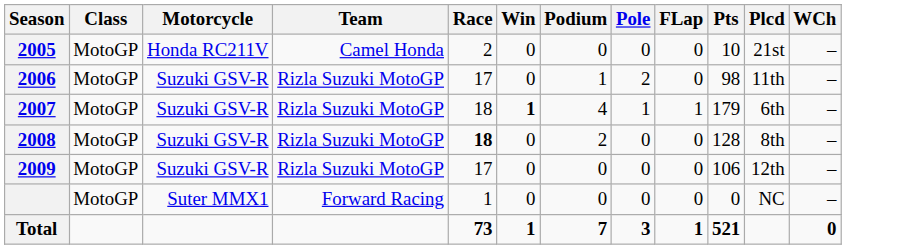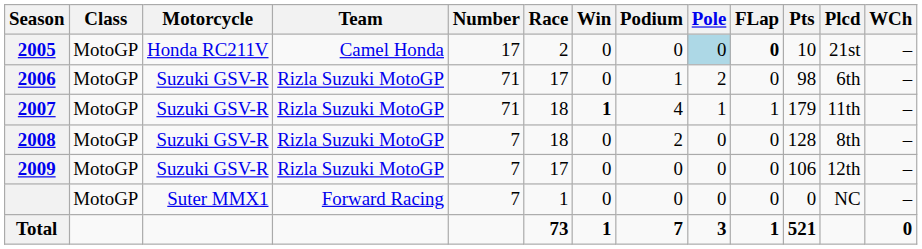 <table class="wikitable">
 <tr>
 <th>Season</th>
 <th>Class</th>
 <th>Motorcycle</th>
 <th>Team</th>
+<th>Number</th>
 <th>Race</th>
 <th>Win</th>
 <th>Podium</th>
 <th><a href='#'>Pole</a></th>
 <th>FLap</th>
 <th>Pts</th>
 <th>Plcd</th>
 <th>WCh</th>
 </tr>
 <tr align="right">
 <th><a href='#'>2005</a></th>
 <td>MotoGP</td>
 <td><a href='#'>Honda RC211V</a></td>
 <td><a href='#'>Camel Honda</a></td>
+<td>17</td>
 <td>2</td>
 <td>0</td>
 <td>0</td>
-<td>0</td>
-<td>0</td>
+<td style="background: lightblue;">0</td>
+<td><strong>0</strong></td>
 <td>10</td>
 <td>21st</td>
 <td>–</td>
 </tr>
 <tr align="right">
 <th><a href='#'>2006</a></th>
 <td>MotoGP</td>
 <td><a href='#'>Suzuki GSV-R</a></td>
 <td><a href='#'>Rizla Suzuki MotoGP</a></td>
+<td>71</td>
 <td>17</td>
 <td>0</td>
 <td>1</td>
 <td>2</td>
 <td>0</td>
 <td>98</td>
-<td>11th</td>
+<td>6th</td>
 <td>–</td>
 </tr>
 <tr align="right">
 <th><a href='#'>2007</a></th>
 <td>MotoGP</td>
 <td><a href='#'>Suzuki GSV-R</a></td>
 <td><a href='#'>Rizla Suzuki MotoGP</a></td>
+<td>71</td>
 <td>18</td>
 <td><strong>1</strong></td>
 <td>4</td>
 <td>1</td>
 <td>1</td>
 <td>179</td>
-<td>6th</td>
+<td>11th</td>
 <td>–</td>
 </tr>
 <tr align="right">
 <th><a href='#'>2008</a></th>
 <td>MotoGP</td>
 <td><a href='#'>Suzuki GSV-R</a></td>
 <td><a href='#'>Rizla Suzuki MotoGP</a></td>
-<td><strong>18</strong></td>
+<td>7</td>
+<td>18</td>
 <td>0</td>
 <td>2</td>
 <td>0</td>
 <td>0</td>
 <td>128</td>
 <td>8th</td>
 <td>–</td>
 </tr>
 <tr align="right">
 <th><a href='#'>2009</a></th>
 <td>MotoGP</td>
 <td><a href='#'>Suzuki GSV-R</a></td>
 <td><a href='#'>Rizla Suzuki MotoGP</a></td>
+<td>7</td>
 <td>17</td>
 <td>0</td>
 <td>0</td>
 <td>0</td>
 <td>0</td>
 <td>106</td>
 <td>12th</td>
 <td>–</td>
 </tr>
 <tr align="right">
 <th></th>
 <td>MotoGP</td>
 <td><a href='#'>Suter MMX1</a></td>
 <td><a href='#'>Forward Racing</a></td>
+<td>7</td>
 <td>1</td>
 <td>0</td>
 <td>0</td>
 <td>0</td>
 <td>0</td>
 <td>0</td>
 <td>NC</td>
 <td>–</td>
 </tr>
 <tr align="right">
 <th>Total</th>
 <td></td>
 <td></td>
 <td></td>
+<td></td>
 <td><strong>73</strong></td>
 <td><strong>1</strong></td>
 <td><strong>7</strong></td>
 <td><strong>3</strong></td>
 <td><strong>1</strong></td>
 <td><strong>521</strong></td>
 <td></td>
 <td><strong>0</strong></td>
 </tr>
 </table>
